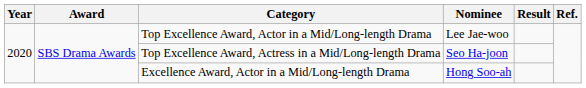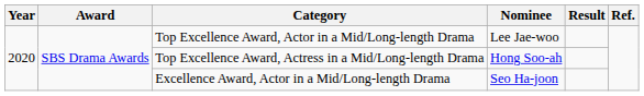 <table class="wikitable">
 <tr>
 <th>Year</th>
 <th>Award</th>
 <th>Category</th>
 <th>Nominee</th>
 <th>Result</th>
 <th>Ref.</th>
 </tr>
 <tr>
 <td rowspan="3">2020</td>
 <td rowspan="3"><a href='#'>SBS Drama Awards</a></td>
 <td>Top Excellence Award, Actor in a Mid/Long-length Drama</td>
 <td>Lee Jae-woo</td>
 <td></td>
 <td rowspan="3"></td>
 </tr>
 <tr>
 <td>Top Excellence Award, Actress in a Mid/Long-length Drama</td>
-<td><a href='#'>Seo Ha-joon</a></td>
+<td><a href='#'>Hong Soo-ah</a></td>
 <td></td>
 </tr>
 <tr>
 <td>Excellence Award, Actor in a Mid/Long-length Drama</td>
-<td><a href='#'>Hong Soo-ah</a></td>
+<td><a href='#'>Seo Ha-joon</a></td>
 <td></td>
 </tr>
 </table>
